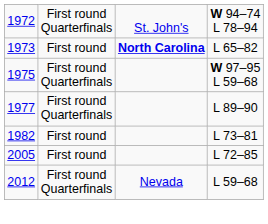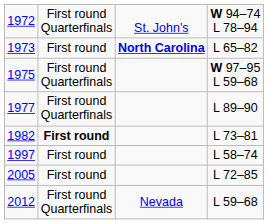 <table class="wikitable" style="text-align:center">
 <tr>
 <td><a href='#'>1972</a></td>
 <td>First round<br>Quarterfinals</td>
 <td><br><a href='#'>St. John's</a></td>
 <td><strong>W</strong> 94–74<br>L 78–94</td>
 </tr>
 <tr>
 <td><a href='#'>1973</a></td>
 <td>First round</td>
 <td><strong><a href='#'>North Carolina</a></strong></td>
 <td>L 65–82</td>
 </tr>
 <tr>
 <td><a href='#'>1975</a></td>
 <td>First round<br>Quarterfinals</td>
 <td><br></td>
 <td><strong>W</strong> 97–95<br>L 59–68</td>
 </tr>
 <tr>
 <td><a href='#'>1977</a></td>
 <td>First round<br>Quarterfinals</td>
 <td></td>
 <td>L 89–90</td>
 </tr>
 <tr>
 <td><a href='#'>1982</a></td>
+<td><strong>First round</strong></td>
+<td></td>
+<td>L 73–81</td>
+</tr>
+<tr>
+<td><a href='#'>1997</a></td>
 <td>First round</td>
 <td></td>
-<td>L 73–81</td>
+<td>L 58–74</td>
 </tr>
 <tr>
 <td><a href='#'>2005</a></td>
 <td>First round</td>
 <td></td>
 <td>L 72–85</td>
 </tr>
 <tr>
 <td><a href='#'>2012</a></td>
 <td>First round<br>Quarterfinals</td>
 <td><a href='#'>Nevada</a></td>
 <td>L 59–68</td>
 </tr>
 </table>
